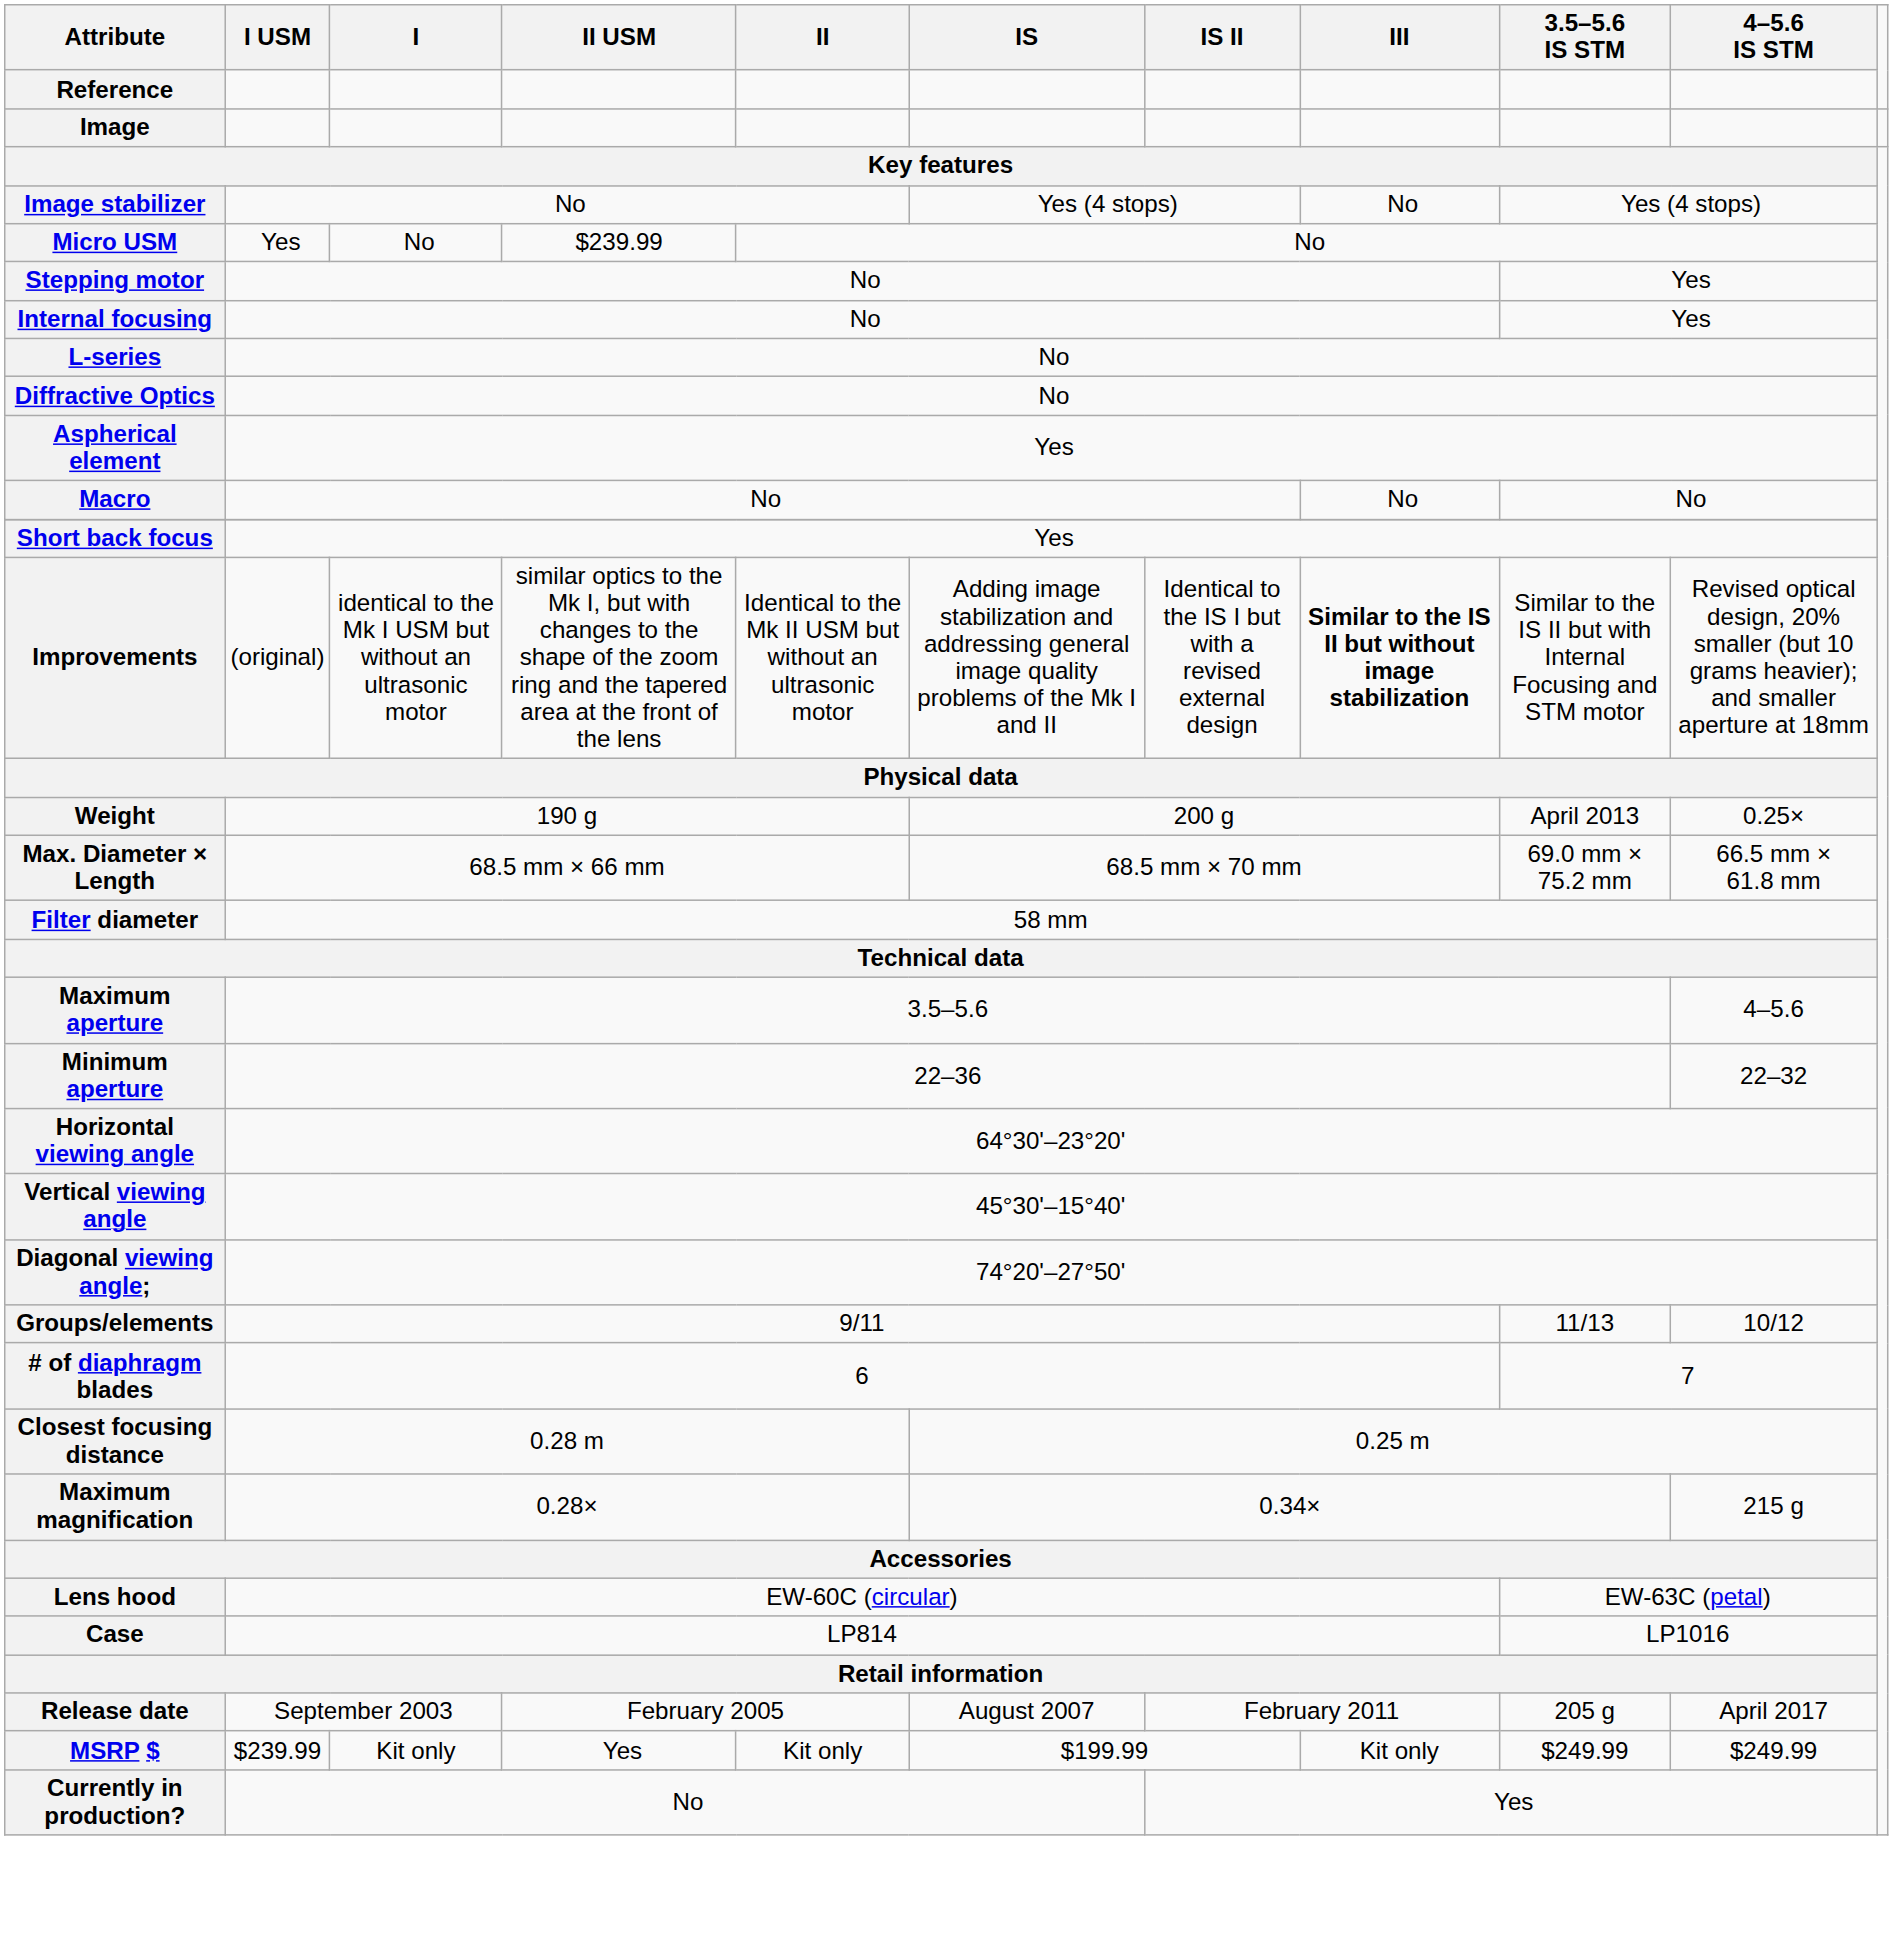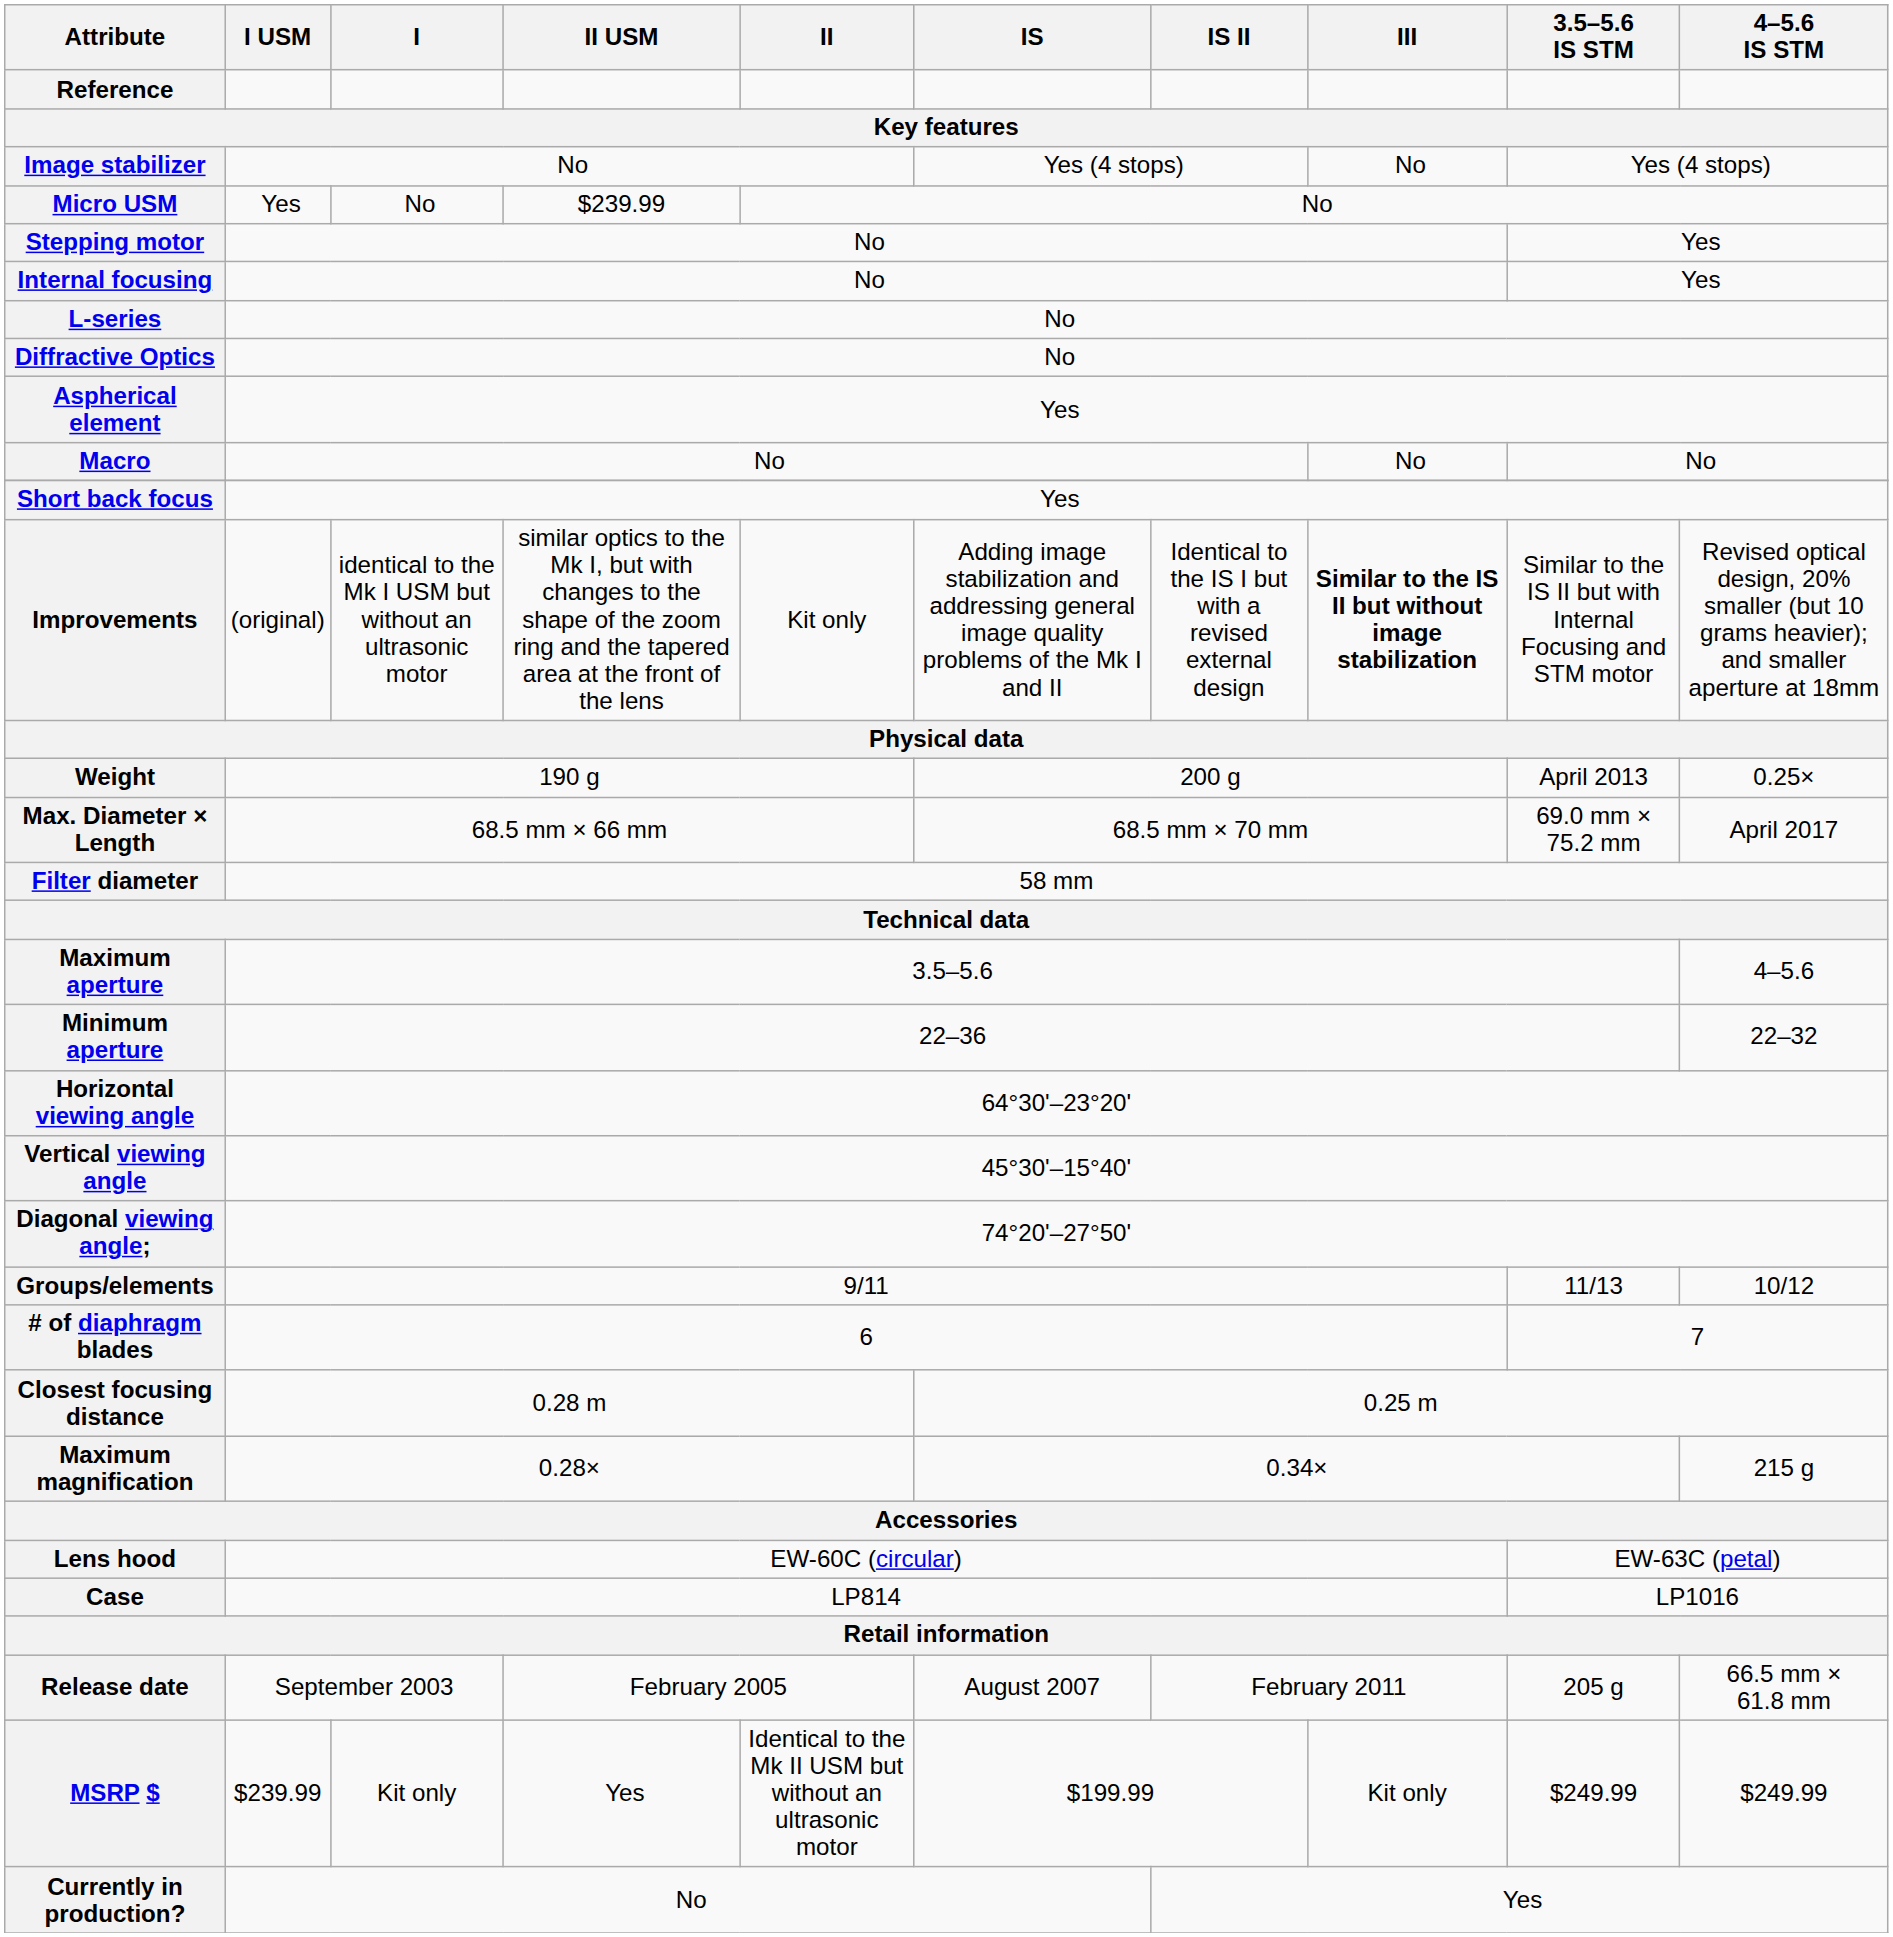 <table class="wikitable" style="text-align:center">
 <tr>
 <th>Attribute</th>
 <th>I USM</th>
 <th>I</th>
 <th>II USM</th>
 <th>II</th>
 <th>IS</th>
 <th>IS II</th>
 <th>III</th>
 <th>3.5–5.6<br>IS STM</th>
 <th>4–5.6<br>IS STM</th>
 </tr>
 <tr>
 <th>Reference</th>
-<td></td>
-<td></td>
-<td></td>
-<td></td>
-<td></td>
-<td></td>
-<td></td>
-<td></td>
-<td></td>
-</tr>
-<tr>
-<th>Image</th>
-<td></td>
 <td></td>
 <td></td>
 <td></td>
 <td></td>
 <td></td>
 <td></td>
 <td></td>
 <td></td>
 <td></td>
 </tr>
 <tr>
 <th colspan=10>Key features</th>
 </tr>
 <tr>
 <th><a href='#'>Image stabilizer</a></th>
 <td colspan=4> No</td>
 <td colspan=2> Yes (4 stops)</td>
 <td> No</td>
 <td colspan=2> Yes (4 stops)</td>
 </tr>
 <tr>
 <th><a href='#'>Micro USM</a></th>
 <td> Yes</td>
 <td> No</td>
 <td>$239.99</td>
 <td colspan=6> No</td>
 </tr>
 <tr>
 <th><a href='#'>Stepping motor</a></th>
 <td colspan=7> No</td>
 <td colspan=2> Yes</td>
 </tr>
 <tr>
 <th><a href='#'>Internal focusing</a></th>
 <td colspan=7> No</td>
 <td colspan=2> Yes</td>
 </tr>
 <tr>
 <th><a href='#'>L-series</a></th>
 <td colspan=9> No</td>
 </tr>
 <tr>
 <th><a href='#'>Diffractive Optics</a></th>
 <td colspan=9> No</td>
 </tr>
 <tr>
 <th><a href='#'>Aspherical element</a></th>
 <td colspan=9> Yes</td>
 </tr>
 <tr>
 <th><a href='#'>Macro</a></th>
 <td colspan=6> No</td>
 <td colspan=1> No</td>
 <td colspan=2> No</td>
 </tr>
 <tr>
 </tr>
 <tr>
 <th><a href='#'>Short back focus</a></th>
 <td colspan=9> Yes</td>
 </tr>
 <tr>
 <th>Improvements</th>
 <td>(original)</td>
 <td>identical to the Mk I USM but without an ultrasonic motor</td>
 <td>similar optics to the Mk I, but with changes to the shape of the zoom ring and the tapered area at the front of the lens</td>
-<td>Identical to the Mk II USM but without an ultrasonic motor</td>
+<td>Kit only</td>
 <td>Adding image stabilization and addressing general image quality problems of the Mk I and II</td>
 <td>Identical to the IS I but with a revised external design</td>
 <td><strong>Similar to the IS II but without image stabilization</strong></td>
 <td>Similar to the IS II but with Internal Focusing and STM motor</td>
 <td>Revised optical design, 20% smaller (but 10 grams heavier); and smaller aperture at 18mm</td>
 </tr>
 <tr>
 <th colspan=10>Physical data</th>
 </tr>
 <tr>
 <th>Weight</th>
 <td colspan=4>190 g</td>
 <td colspan=3>200 g</td>
 <td>April 2013</td>
 <td colspan=1>0.25×</td>
 </tr>
 <tr>
 <th>Max. Diameter × Length</th>
 <td colspan=4>68.5 mm × 66 mm</td>
 <td colspan=3>68.5 mm × 70 mm</td>
 <td>69.0 mm × 75.2 mm</td>
-<td>66.5 mm × 61.8 mm</td>
+<td>April 2017</td>
 </tr>
 <tr>
 <th><a href='#'>Filter</a> diameter</th>
 <td colspan=9>58 mm</td>
 </tr>
 <tr>
 <th colspan=10>Technical data</th>
 </tr>
 <tr>
 <th>Maximum <a href='#'>aperture</a></th>
 <td colspan=8>3.5–5.6</td>
 <td colspan=1>4–5.6</td>
 </tr>
 <tr>
 <th>Minimum <a href='#'>aperture</a></th>
 <td colspan=8>22–36</td>
 <td colspan=1>22–32</td>
 </tr>
 <tr>
 <th>Horizontal <a href='#'>viewing angle</a></th>
 <td colspan=9>64°30'–23°20'</td>
 </tr>
 <tr>
 <th>Vertical <a href='#'>viewing angle</a></th>
 <td colspan=9>45°30'–15°40'</td>
 </tr>
 <tr>
 <th>Diagonal <a href='#'>viewing angle</a>;</th>
 <td colspan=9>74°20'–27°50'</td>
 </tr>
 <tr>
 <th>Groups/elements</th>
 <td colspan=7>9/11</td>
 <td>11/13</td>
 <td>10/12</td>
 </tr>
 <tr>
 <th># of <a href='#'>diaphragm</a> blades</th>
 <td colspan=7>6</td>
 <td colspan=2>7</td>
 </tr>
 <tr>
 <th>Closest focusing distance</th>
 <td colspan=4>0.28 m</td>
 <td colspan=5>0.25 m</td>
 </tr>
 <tr>
 <th>Maximum magnification</th>
 <td colspan=4>0.28×</td>
 <td colspan=4>0.34×</td>
 <td>215 g</td>
 </tr>
 <tr>
 <th colspan=10>Accessories</th>
 </tr>
 <tr>
 <th>Lens hood</th>
 <td colspan=7>EW-60C (<a href='#'>circular</a>)</td>
 <td colspan=2>EW-63C (<a href='#'>petal</a>)</td>
 </tr>
 <tr>
 <th>Case</th>
 <td colspan=7>LP814</td>
 <td colspan=2>LP1016</td>
 </tr>
 <tr>
 <th colspan=10>Retail information</th>
 </tr>
 <tr>
 <th>Release date</th>
 <td colspan=2>September 2003</td>
 <td colspan=2>February 2005</td>
 <td>August 2007</td>
 <td colspan=2>February 2011</td>
 <td>205 g</td>
-<td>April 2017</td>
+<td>66.5 mm × 61.8 mm</td>
 </tr>
 <tr>
 <th><a href='#'>MSRP</a> <a href='#'>$</a></th>
 <td>$239.99</td>
 <td>Kit only</td>
 <td> Yes</td>
-<td>Kit only</td>
+<td>Identical to the Mk II USM but without an ultrasonic motor</td>
 <td colspan=2>$199.99</td>
 <td>Kit only</td>
 <td>$249.99</td>
 <td>$249.99</td>
 </tr>
 <tr>
 <th>Currently in production?</th>
 <td colspan=5> No</td>
 <td colspan=4> Yes</td>
 </tr>
 </table>
